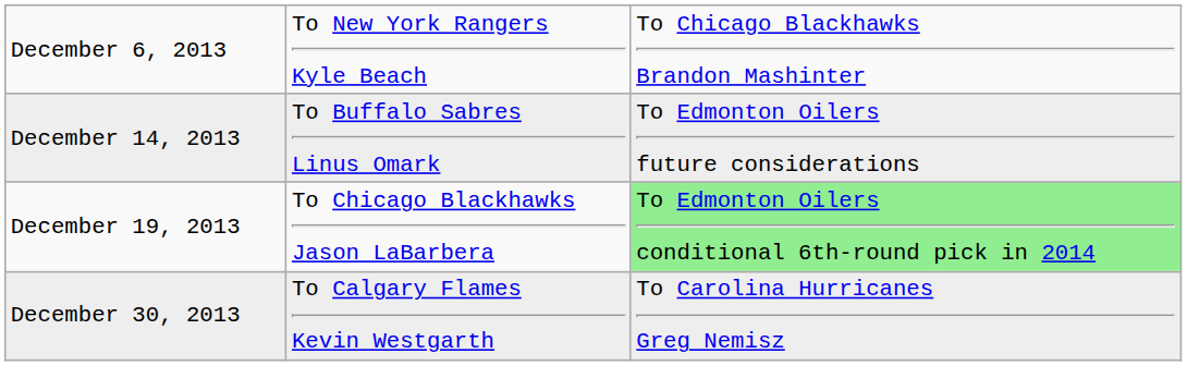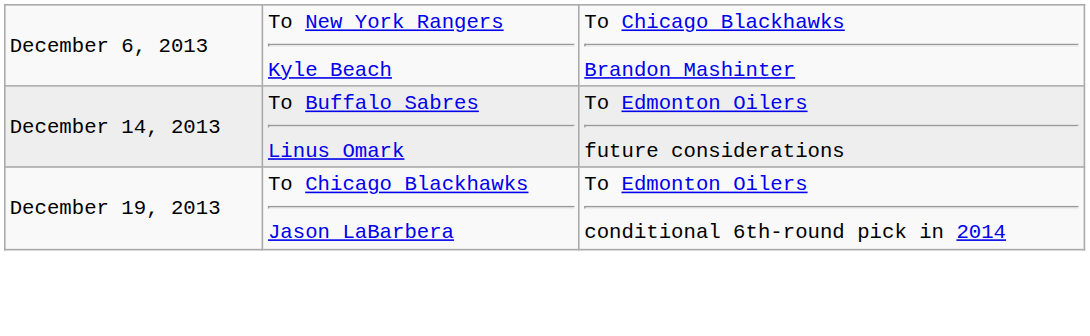 <table class="wikitable" style="border:1px solid #999999; width:680px;">
 <tr>
 <td>December 6, 2013</td>
 <td valign="top">To <a href='#'>New York Rangers</a><hr><a href='#'>Kyle Beach</a></td>
 <td valign="top">To <a href='#'>Chicago Blackhawks</a><hr><a href='#'>Brandon Mashinter</a></td>
 </tr>
 <tr bgcolor="eeeeee">
 <td>December 14, 2013</td>
 <td valign="top">To <a href='#'>Buffalo Sabres</a><hr><a href='#'>Linus Omark</a></td>
 <td valign="top">To <a href='#'>Edmonton Oilers</a><hr>future considerations</td>
 </tr>
 <tr>
 <td>December 19, 2013</td>
 <td valign="top">To <a href='#'>Chicago Blackhawks</a><hr><a href='#'>Jason LaBarbera</a></td>
-<td valign="top" style="background: lightgreen;">To <a href='#'>Edmonton Oilers</a><hr>conditional 6th-round pick in <a href='#'>2014</a></td>
-</tr>
-<tr bgcolor="eeeeee">
-<td>December 30, 2013</td>
-<td valign="top">To <a href='#'>Calgary Flames</a><hr><a href='#'>Kevin Westgarth</a></td>
-<td valign="top">To <a href='#'>Carolina Hurricanes</a><hr><a href='#'>Greg Nemisz</a></td>
+<td valign="top">To <a href='#'>Edmonton Oilers</a><hr>conditional 6th-round pick in <a href='#'>2014</a></td>
 </tr>
 </table>
